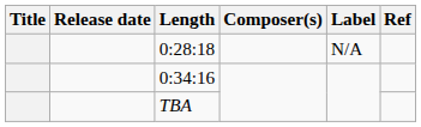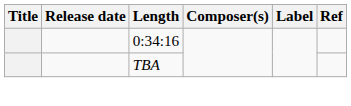 <table class="wikitable">
 <tr>
 <th>Title</th>
 <th>Release date</th>
 <th>Length</th>
 <th>Composer(s)</th>
 <th>Label</th>
 <th>Ref</th>
-</tr>
-<tr>
-<th></th>
-<td></td>
-<td>0:28:18</td>
-<td></td>
-<td>N/A</td>
-<td></td>
 </tr>
 <tr>
 <th></th>
 <td></td>
 <td>0:34:16</td>
 <td rowspan="2"></td>
 <td rowspan="2"></td>
 <td></td>
 </tr>
 <tr>
 <th></th>
 <td></td>
 <td><em>TBA</em></td>
 <td></td>
 </tr>
 </table>
